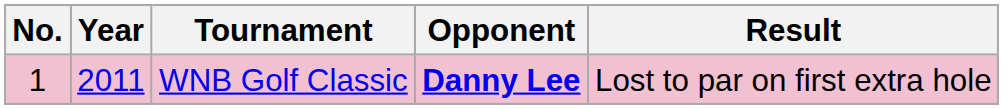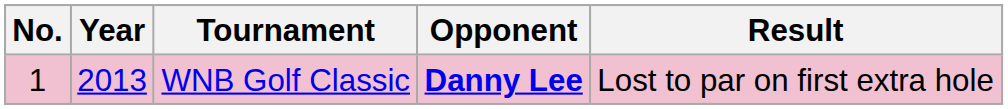 <table class="wikitable" style="font-size:95%;">
 <tr>
 <th>No.</th>
 <th>Year</th>
 <th>Tournament</th>
 <th>Opponent</th>
 <th>Result</th>
 </tr>
 <tr style="background:#F2C1D1;">
 <td align=center>1</td>
-<td align=center><a href='#'>2011</a></td>
+<td align=center><a href='#'>2013</a></td>
 <td><a href='#'>WNB Golf Classic</a></td>
 <td><strong> <a href='#'>Danny Lee</a></strong></td>
 <td>Lost to par on first extra hole</td>
 </tr>
 </table>
